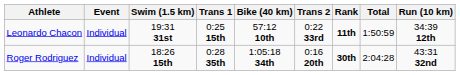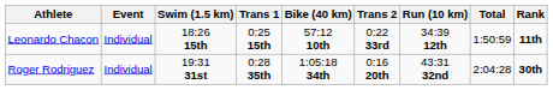 <table class="wikitable" style="font-size:90%">
 <tr>
 <th>Athlete</th>
 <th>Event</th>
 <th>Swim (1.5 km)</th>
 <th>Trans 1</th>
 <th>Bike (40 km)</th>
 <th>Trans 2</th>
+<th>Run (10 km)</th>
+<th>Total</th>
 <th>Rank</th>
-<th>Total</th>
-<th>Run (10 km)</th>
 </tr>
 <tr>
 <td><a href='#'>Leonardo Chacon</a></td>
 <td><a href='#'>Individual</a></td>
-<td align=center>19:31<br><strong>31st</strong></td>
+<td align=center>18:26<br><strong>15th</strong></td>
 <td align=center>0:25<br><strong>15th</strong></td>
 <td align=center>57:12<br><strong>10th</strong></td>
 <td align=center>0:22<br><strong>33rd</strong></td>
+<td align=center>34:39 <br><strong>12th</strong></td>
+<td align=center>1:50:59</td>
 <td align=center><strong>11th</strong></td>
-<td align=center>1:50:59</td>
-<td align=center>34:39 <br><strong>12th</strong></td>
 </tr>
 <tr>
 <td><a href='#'>Roger Rodriguez</a></td>
 <td><a href='#'>Individual</a></td>
-<td align=center>18:26<br><strong>15th</strong></td>
+<td align=center>19:31<br><strong>31st</strong></td>
 <td align=center>0:28<br><strong>35th</strong></td>
 <td align=center>1:05:18<br><strong>34th</strong></td>
 <td align=center>0:16<br><strong>20th</strong></td>
+<td align=center>43:31<br><strong>32nd</strong></td>
+<td align=center>2:04:28</td>
 <td align=center><strong>30th</strong></td>
-<td align=center>2:04:28</td>
-<td align=center>43:31<br><strong>32nd</strong></td>
 </tr>
 </table>
